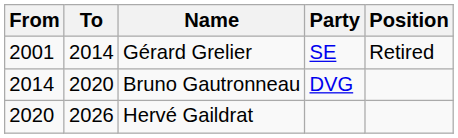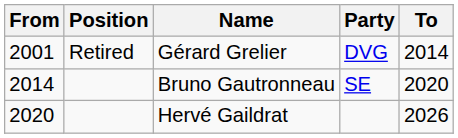 <table class="wikitable">
 <tr>
 <th>From</th>
-<th>To</th>
+<th>Position</th>
 <th>Name</th>
 <th>Party</th>
-<th>Position</th>
+<th>To</th>
 </tr>
 <tr>
 <td>2001</td>
+<td>Retired</td>
+<td>Gérard Grelier</td>
+<td><a href='#'>DVG</a></td>
 <td>2014</td>
-<td>Gérard Grelier</td>
-<td><a href='#'>SE</a></td>
-<td>Retired</td>
 </tr>
 <tr>
 <td>2014</td>
+<td></td>
+<td>Bruno Gautronneau</td>
+<td><a href='#'>SE</a></td>
 <td>2020</td>
-<td>Bruno Gautronneau</td>
-<td><a href='#'>DVG</a></td>
-<td></td>
 </tr>
 <tr>
 <td>2020</td>
-<td>2026</td>
+<td></td>
 <td>Hervé Gaildrat</td>
 <td></td>
-<td></td>
+<td>2026</td>
 </tr>
 </table>
